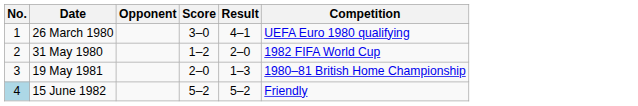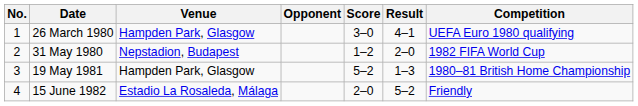 <table class="wikitable sortable">
 <tr>
 <th scope="col">No.</th>
 <th scope="col">Date</th>
+<th scope="col">Venue</th>
 <th scope="col">Opponent</th>
 <th scope="col">Score</th>
 <th scope="col">Result</th>
 <th scope="col">Competition</th>
 </tr>
 <tr>
 <td align="center">1</td>
 <td>26 March 1980</td>
+<td><a href='#'>Hampden Park</a>, <a href='#'>Glasgow</a></td>
 <td></td>
 <td align="center">3–0</td>
 <td align="center">4–1</td>
 <td><a href='#'>UEFA Euro 1980 qualifying</a></td>
 </tr>
 <tr>
 <td align="center">2</td>
 <td>31 May 1980</td>
+<td><a href='#'>Nepstadion</a>, <a href='#'>Budapest</a></td>
 <td></td>
 <td align="center">1–2</td>
 <td align="center">2–0</td>
 <td><a href='#'>1982 FIFA World Cup</a></td>
 </tr>
 <tr>
 <td align="center">3</td>
 <td>19 May 1981</td>
+<td>Hampden Park, Glasgow</td>
 <td></td>
-<td align="center">2–0</td>
+<td align="center">5–2</td>
 <td align="center">1–3</td>
 <td><a href='#'>1980–81 British Home Championship</a></td>
 </tr>
 <tr>
-<td align="center" style="background: lightblue;">4</td>
+<td align="center">4</td>
 <td>15 June 1982</td>
+<td><a href='#'>Estadio La Rosaleda</a>, <a href='#'>Málaga</a></td>
 <td></td>
-<td align="center">5–2</td>
+<td align="center">2–0</td>
 <td align="center">5–2</td>
 <td><a href='#'>Friendly</a></td>
 </tr>
 </table>
